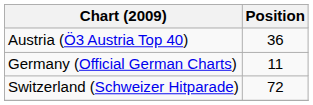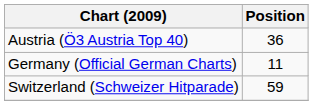 <table class="wikitable">
 <tr>
 <th align="left">Chart (2009)</th>
 <th style="text-align:center;">Position</th>
 </tr>
 <tr>
 <td align="left">Austria (<a href='#'>Ö3 Austria Top 40</a>)</td>
 <td style="text-align:center;">36</td>
 </tr>
 <tr>
 <td align="left">Germany (<a href='#'>Official German Charts</a>)</td>
 <td style="text-align:center;">11</td>
 </tr>
 <tr>
 <td align="left">Switzerland (<a href='#'>Schweizer Hitparade</a>)</td>
-<td style="text-align:center;">72</td>
+<td style="text-align:center;">59</td>
 </tr>
 <tr>
 </tr>
 </table>
